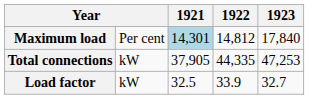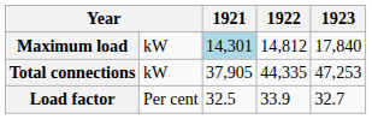 <table class="wikitable">
 <tr>
 <th colspan="2">Year</th>
 <th>1921</th>
 <th>1922</th>
 <th>1923</th>
 </tr>
 <tr>
 <th>Maximum load</th>
-<td>Per cent</td>
+<td>kW</td>
 <td style="background: lightblue;">14,301</td>
 <td>14,812</td>
 <td>17,840</td>
 </tr>
 <tr>
 <th>Total connections</th>
 <td>kW</td>
 <td>37,905</td>
 <td>44,335</td>
 <td>47,253</td>
 </tr>
 <tr>
 <th>Load factor</th>
-<td>kW</td>
+<td>Per cent</td>
 <td>32.5</td>
 <td>33.9</td>
 <td>32.7</td>
 </tr>
 </table>
